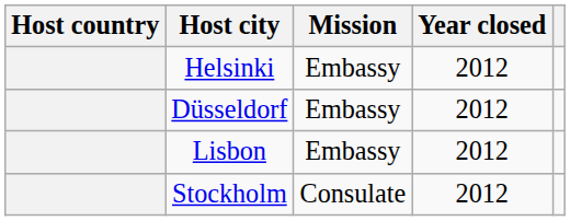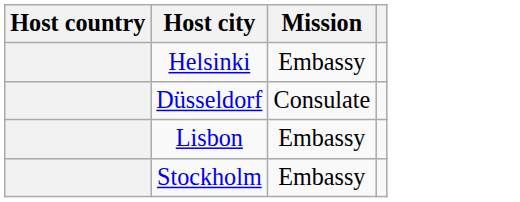 <table class="wikitable plainrowheaders" style="text-align:center;">
 <tr>
 <th scope="col">Host country</th>
 <th scope="col">Host city</th>
 <th scope="col">Mission</th>
-<th scope="col">Year closed</th>
 <th scope="col"></th>
 </tr>
 <tr>
 <th scope="row"></th>
 <td><a href='#'>Helsinki</a></td>
 <td>Embassy</td>
-<td>2012</td>
 <td></td>
 </tr>
 <tr>
 <th scope="row"></th>
 <td><a href='#'>Düsseldorf</a></td>
-<td>Embassy</td>
-<td>2012</td>
+<td>Consulate</td>
 <td></td>
 </tr>
 <tr>
 <th scope="row"></th>
 <td><a href='#'>Lisbon</a></td>
 <td>Embassy</td>
-<td>2012</td>
 <td></td>
 </tr>
 <tr>
 <th scope="row"></th>
 <td><a href='#'>Stockholm</a></td>
-<td>Consulate</td>
-<td>2012</td>
+<td>Embassy</td>
 <td></td>
 </tr>
 </table>
